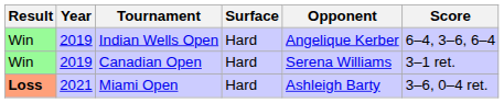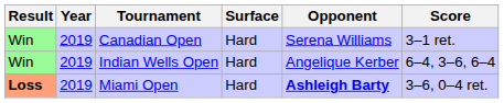 <table class="sortable wikitable">
 <tr>
 <th>Result</th>
 <th>Year</th>
 <th>Tournament</th>
 <th>Surface</th>
 <th>Opponent</th>
 <th class="unsortable">Score</th>
 </tr>
 <tr bgcolor=CCCCFF>
 <td bgcolor=98FB98>Win</td>
 <td><a href='#'>2019</a></td>
+<td><a href='#'>Canadian Open</a></td>
+<td>Hard</td>
+<td> <a href='#'>Serena Williams</a></td>
+<td>3–1 ret.</td>
+</tr>
+<tr bgcolor=CCCCFF>
+<td bgcolor=98FB98>Win</td>
+<td><a href='#'>2019</a></td>
 <td><a href='#'>Indian Wells Open</a></td>
 <td>Hard</td>
 <td> <a href='#'>Angelique Kerber</a></td>
 <td>6–4, 3–6, 6–4</td>
 </tr>
 <tr bgcolor=CCCCFF>
-<td bgcolor=98FB98>Win</td>
+<td bgcolor=ffa07a><strong>Loss</strong></td>
 <td><a href='#'>2019</a></td>
-<td><a href='#'>Canadian Open</a></td>
-<td>Hard</td>
-<td> <a href='#'>Serena Williams</a></td>
-<td>3–1 ret.</td>
-</tr>
-<tr bgcolor=CCCCFF>
-<td bgcolor=ffa07a><strong>Loss</strong></td>
-<td><a href='#'>2021</a></td>
 <td><a href='#'>Miami Open</a></td>
 <td>Hard</td>
-<td> <a href='#'>Ashleigh Barty</a></td>
+<td><strong> <a href='#'>Ashleigh Barty</a></strong></td>
 <td>3–6, 0–4 ret.</td>
 </tr>
 </table>
